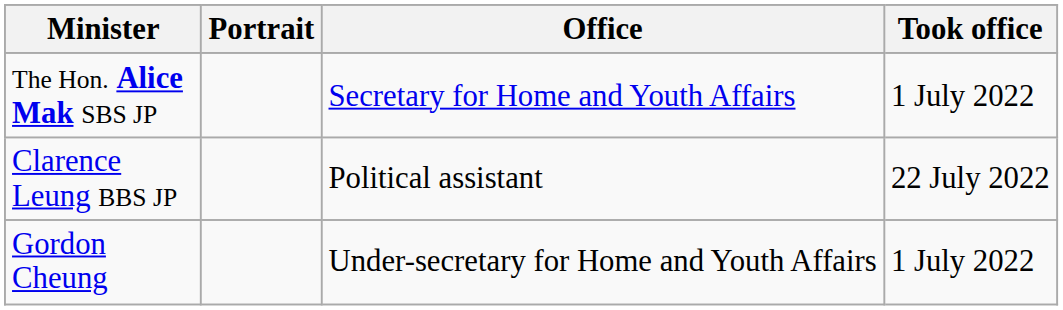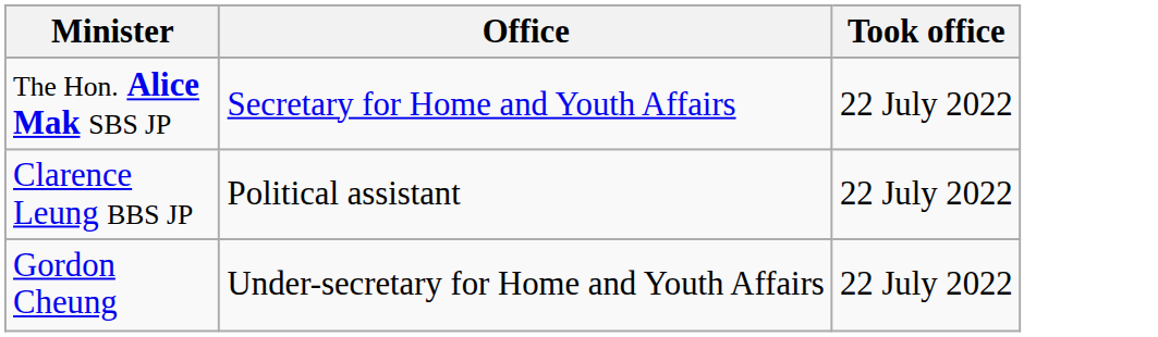 <table class="wikitable">
 <tr>
 <th width="95x">Minister</th>
-<th>Portrait</th>
 <th>Office</th>
 <th>Took office</th>
 </tr>
 <tr>
 <td><small>The Hon.</small> <strong><a href='#'>Alice Mak</a></strong> <small>SBS JP</small></td>
-<td></td>
 <td><a href='#'>Secretary for Home and Youth Affairs</a></td>
-<td>1 July 2022</td>
+<td>22 July 2022</td>
 </tr>
 <tr>
 <td><a href='#'>Clarence Leung</a> <small>BBS JP</small></td>
-<td></td>
 <td>Political assistant</td>
 <td>22 July 2022</td>
 </tr>
 <tr>
 <td><a href='#'>Gordon Cheung</a></td>
-<td></td>
 <td>Under-secretary for Home and Youth Affairs</td>
-<td>1 July 2022</td>
+<td>22 July 2022</td>
 </tr>
 </table>
